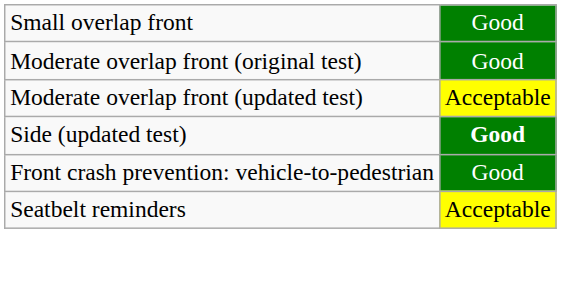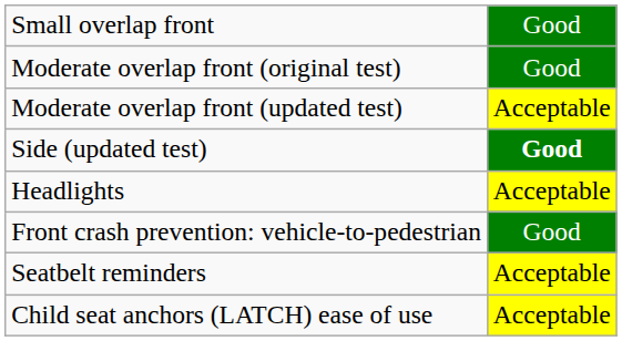 <table class="wikitable">
 <tr>
 <td>Small overlap front</td>
 <td style="text-align:center;color:white;background:green">Good</td>
 </tr>
 <tr>
 <td>Moderate overlap front (original test)</td>
 <td style="text-align:center;color:white;background:green">Good</td>
 </tr>
 <tr>
 <td>Moderate overlap front (updated test)</td>
 <td style="text-align:center;color:black;background:yellow">Acceptable</td>
 </tr>
 <tr>
 <td>Side (updated test)</td>
 <td style="text-align:center;color:white;background:green"><strong>Good</strong></td>
 </tr>
 <tr>
+<td>Headlights</td>
+<td style="text-align:center;color:black;background:yellow">Acceptable</td>
+</tr>
+<tr>
 <td>Front crash prevention: vehicle-to-pedestrian</td>
 <td style="text-align:center;color:white;background:green">Good</td>
 </tr>
 <tr>
 <td>Seatbelt reminders</td>
 <td style="text-align:center;color:black;background:yellow">Acceptable</td>
 </tr>
+<tr>
+<td>Child seat anchors (LATCH) ease of use</td>
+<td style="text-align:center;color:black;background:yellow">Acceptable</td>
+</tr>
 </table>
